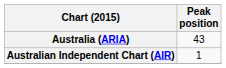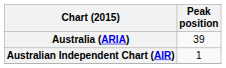 <table class="wikitable sortable plainrowheaders" style="text-align:center">
 <tr>
 <th>Chart (2015)</th>
 <th>Peak<br>position</th>
 </tr>
 <tr>
 <th scope="row">Australia (<a href='#'>ARIA</a>) </th>
-<td>43</td>
+<td>39</td>
 </tr>
 <tr>
 <th scope="row">Australian Independent Chart (<a href='#'>AIR</a>) </th>
 <td>1</td>
 </tr>
 <tr>
 </tr>
 </table>
